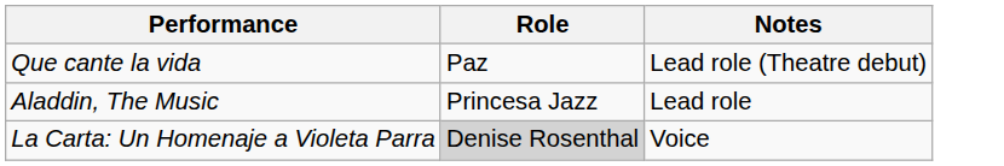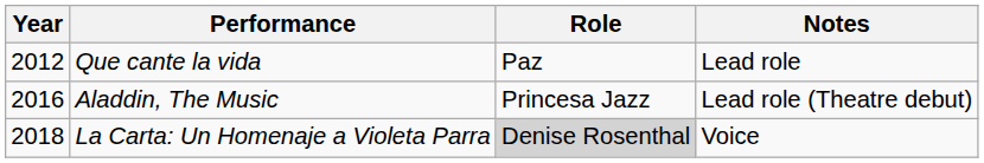 <table class="wikitable">
 <tr>
+<th>Year</th>
 <th>Performance</th>
 <th>Role</th>
 <th>Notes</th>
 </tr>
 <tr>
+<td>2012</td>
 <td><em>Que cante la vida</em></td>
 <td>Paz</td>
+<td>Lead role</td>
+</tr>
+<tr>
+<td>2016</td>
+<td><em>Aladdin, The Music</em></td>
+<td>Princesa Jazz</td>
 <td>Lead role (Theatre debut)</td>
 </tr>
 <tr>
-<td><em>Aladdin, The Music</em></td>
-<td>Princesa Jazz</td>
-<td>Lead role</td>
-</tr>
-<tr>
+<td>2018</td>
 <td><em>La Carta: Un Homenaje a Violeta Parra</em></td>
 <td style="background: lightgrey;">Denise Rosenthal</td>
 <td>Voice</td>
 </tr>
 </table>
